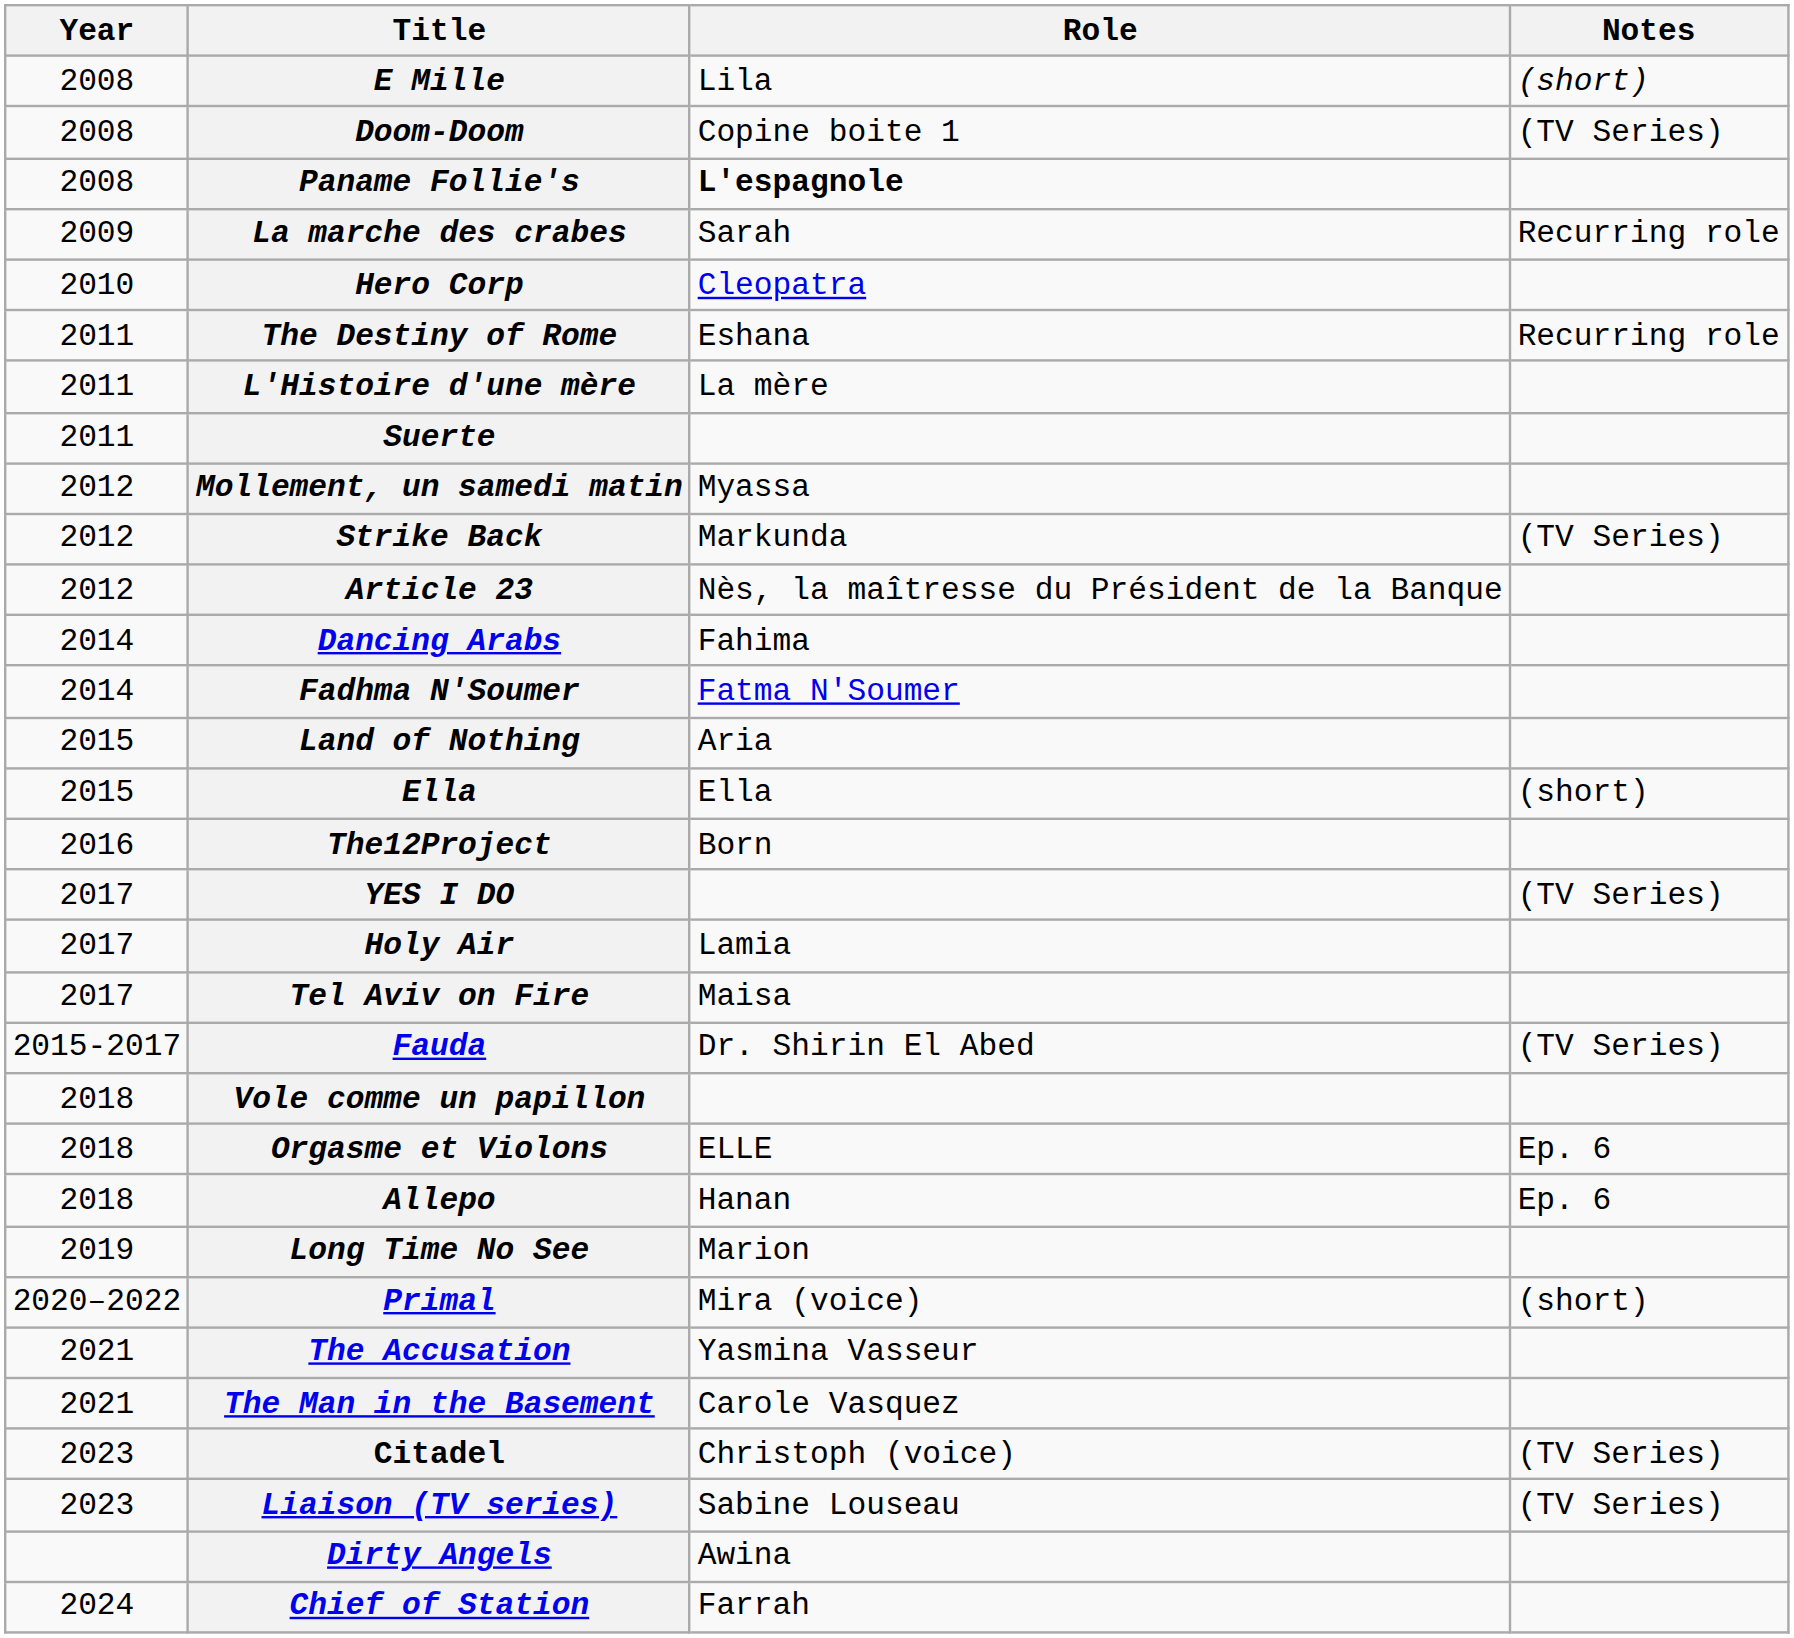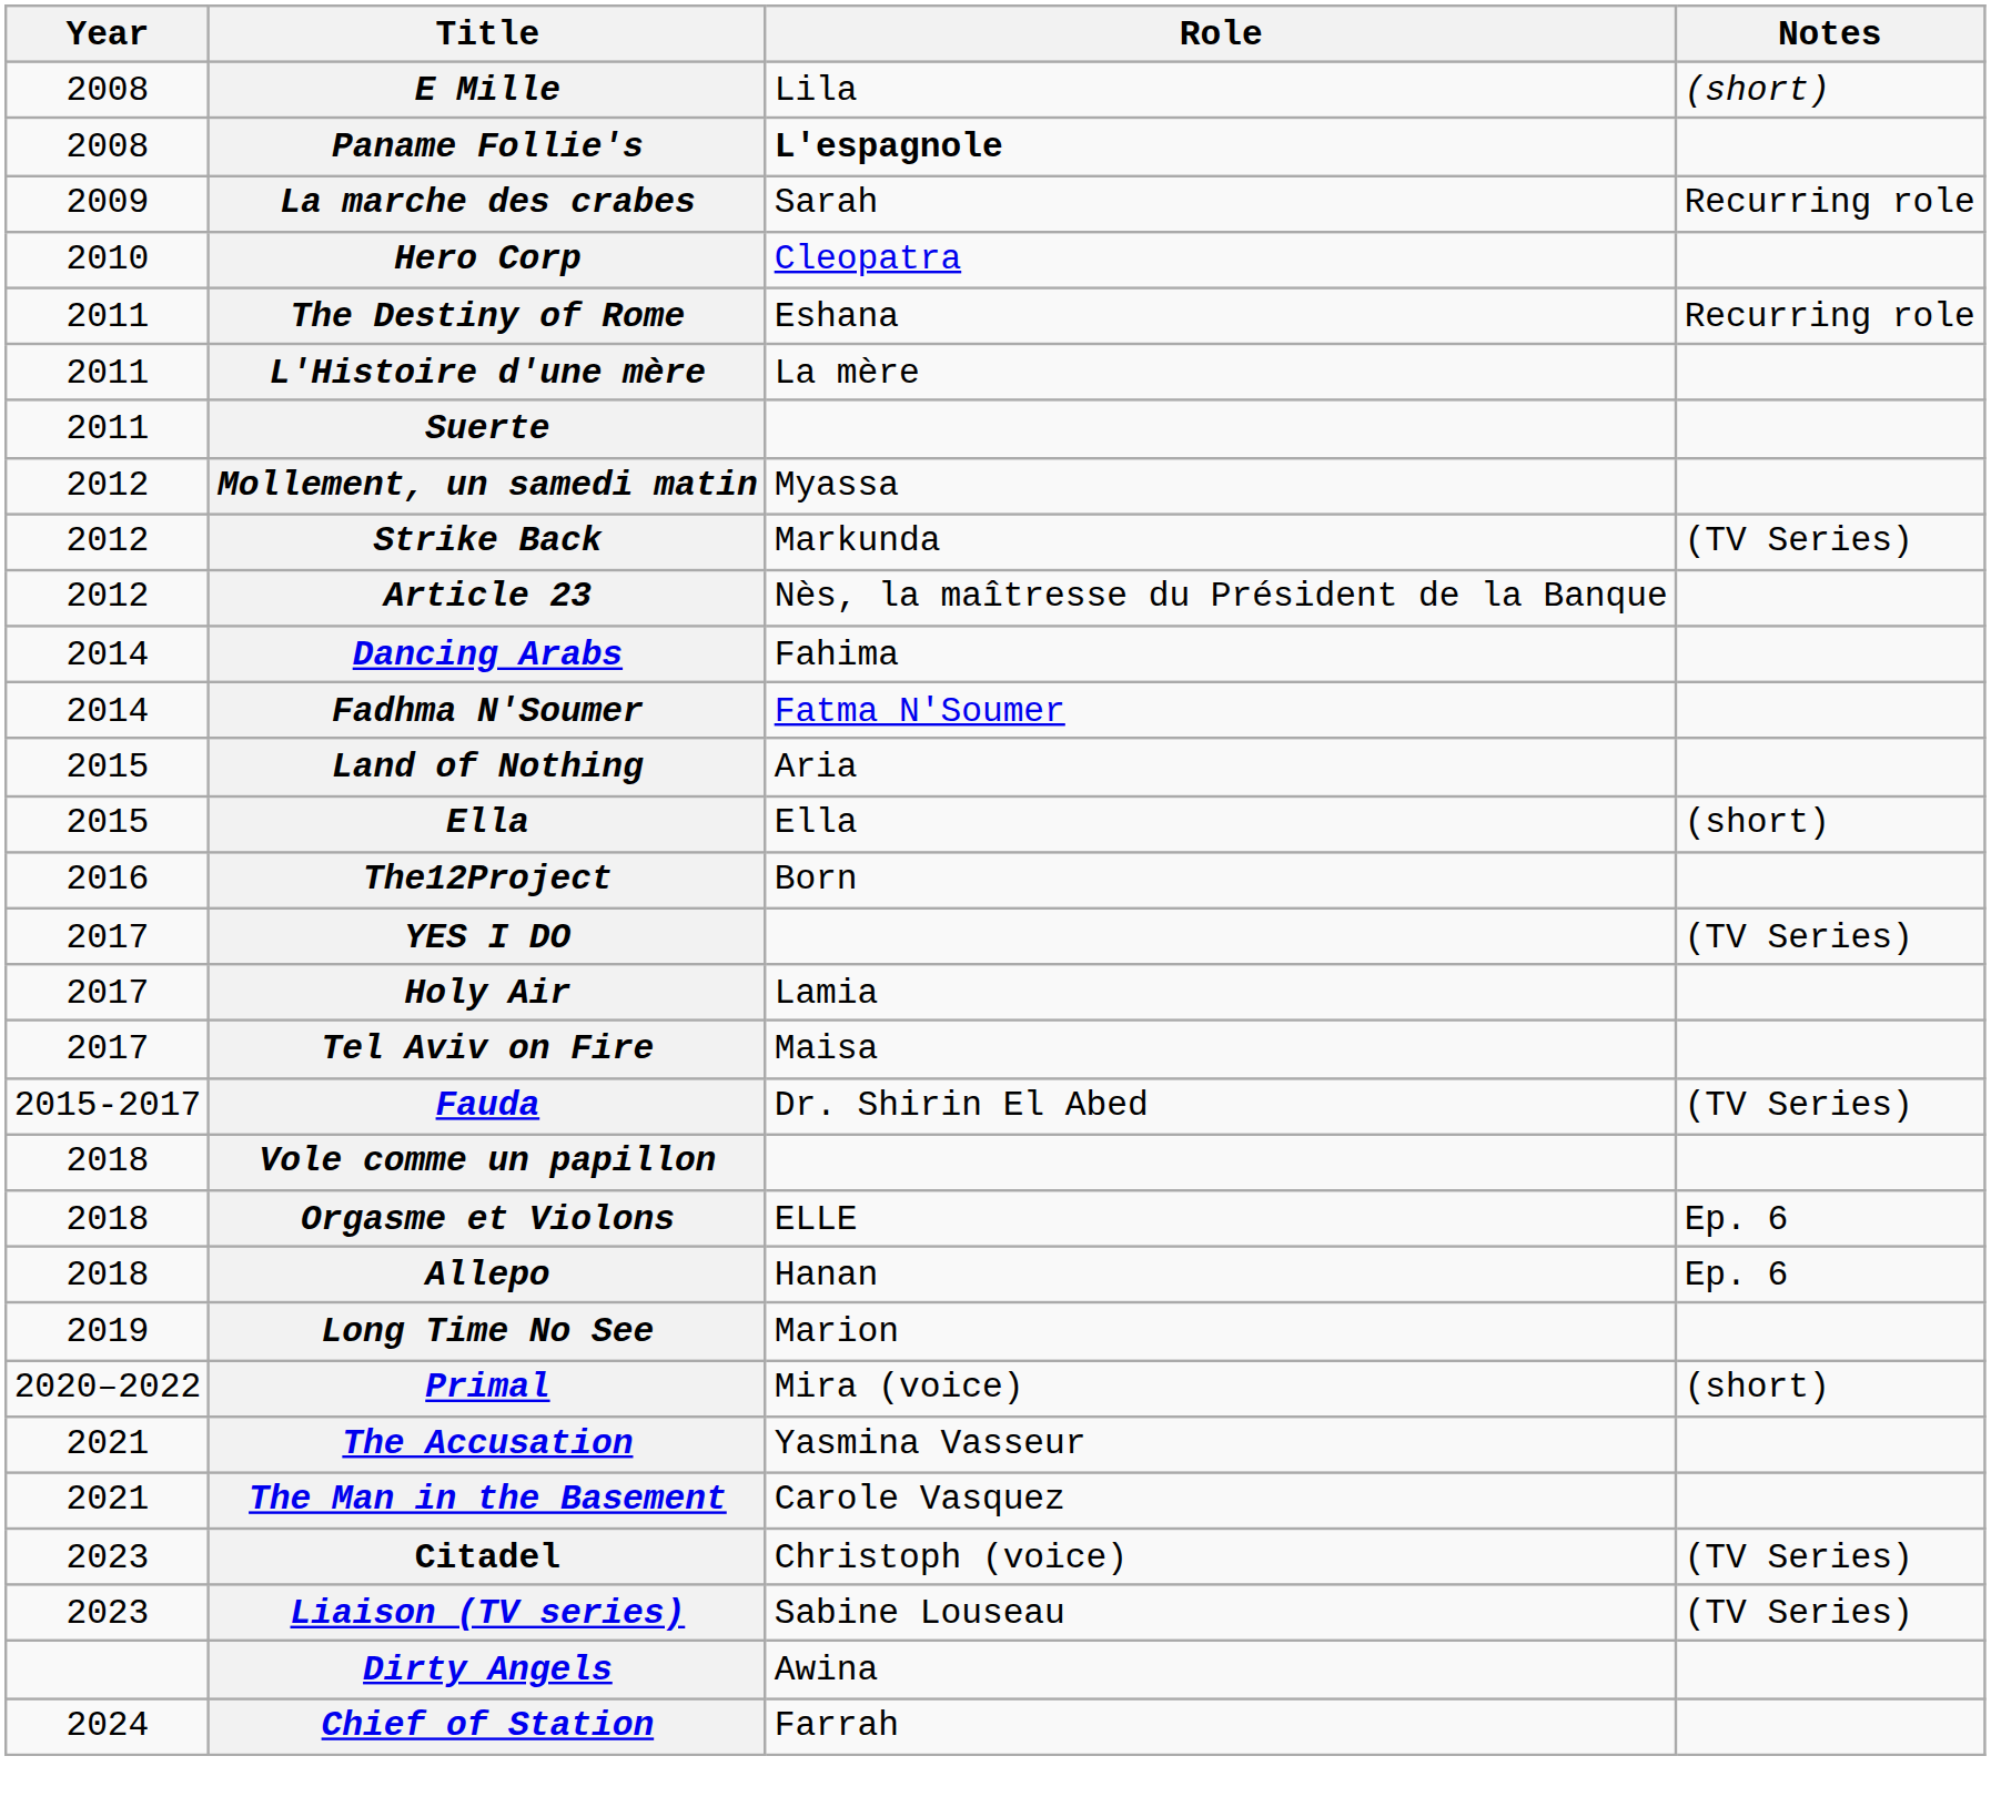 <table class="wikitable sortable plainrowheaders">
 <tr>
 <th scope="col">Year</th>
 <th scope="col">Title</th>
 <th scope="col">Role</th>
 <th scope="col" class="unsortable">Notes</th>
 </tr>
 <tr>
 <td align="center">2008</td>
 <th scope="row"><em>E Mille</em></th>
 <td>Lila</td>
 <td><em>(short)</em></td>
-</tr>
-<tr>
-<td align="center">2008</td>
-<th scope="row"><em>Doom-Doom</em></th>
-<td>Copine boite 1</td>
-<td>(TV Series)</td>
 </tr>
 <tr>
 <td align="center">2008</td>
 <th scope="row"><em>Paname Follie's</em></th>
 <td><strong>L'espagnole</strong></td>
 <td></td>
 </tr>
 <tr>
 <td align="center">2009</td>
 <th scope="row"><em>La marche des crabes</em></th>
 <td>Sarah</td>
 <td>Recurring role</td>
 </tr>
 <tr>
 <td align="center">2010</td>
 <th scope="row"><em>Hero Corp</em></th>
 <td><a href='#'>Cleopatra</a></td>
 <td></td>
 </tr>
 <tr>
 <td align="center">2011</td>
 <th scope="row"><em>The Destiny of Rome</em></th>
 <td>Eshana</td>
 <td>Recurring role</td>
 </tr>
 <tr>
 <td align="center">2011</td>
 <th scope="row"><em>L'Histoire d'une mère</em></th>
 <td>La mère</td>
 <td></td>
 </tr>
 <tr>
 <td align="center">2011</td>
 <th scope="row"><em>Suerte </em></th>
 <td></td>
 <td></td>
 </tr>
 <tr>
 <td align="center">2012</td>
 <th scope="row"><em>Mollement, un samedi matin</em></th>
 <td>Myassa</td>
 <td></td>
 </tr>
 <tr>
 <td align="center">2012</td>
 <th scope="row"><em>Strike Back</em></th>
 <td>Markunda</td>
 <td>(TV Series)</td>
 </tr>
 <tr>
 <td align="center">2012</td>
 <th scope="row"><em>Article 23</em></th>
 <td>Nès, la maîtresse du Président de la Banque</td>
 <td></td>
 </tr>
 <tr>
 <td align="center">2014</td>
 <th scope="row"><em><a href='#'>Dancing Arabs</a></em></th>
 <td>Fahima</td>
 <td></td>
 </tr>
 <tr>
 <td align="center">2014</td>
 <th scope="row"><em>Fadhma N'Soumer</em></th>
 <td><a href='#'>Fatma N'Soumer</a></td>
 <td></td>
 </tr>
 <tr>
 <td align="center">2015</td>
 <th scope="row"><em>Land of Nothing</em></th>
 <td>Aria</td>
 <td></td>
 </tr>
 <tr>
 <td align="center">2015</td>
 <th scope="row"><em>Ella</em></th>
 <td>Ella</td>
 <td>(short)</td>
 </tr>
 <tr>
 <td align="center">2016</td>
 <th scope="row"><em>The12Project</em></th>
 <td>Born</td>
 <td></td>
 </tr>
 <tr>
 <td align="center">2017</td>
 <th scope="row"><em>YES I DO</em></th>
 <td></td>
 <td>(TV Series)</td>
 </tr>
 <tr>
 <td align="center">2017</td>
 <th scope="row"><em>Holy Air</em></th>
 <td>Lamia</td>
 <td></td>
 </tr>
 <tr>
 <td align="center">2017</td>
 <th scope="row"><em>Tel Aviv on Fire</em></th>
 <td>Maisa</td>
 <td></td>
 </tr>
 <tr>
 <td align="center">2015-2017</td>
 <th scope="row"><em><a href='#'>Fauda</a></em></th>
 <td>Dr. Shirin El Abed</td>
 <td>(TV Series)</td>
 </tr>
 <tr>
 <td align="center">2018</td>
 <th scope="row"><em>Vole comme un papillon</em></th>
 <td></td>
 <td></td>
 </tr>
 <tr>
 <td align="center">2018</td>
 <th scope="row"><em>Orgasme et Violons</em></th>
 <td>ELLE</td>
 <td>Ep. 6</td>
 </tr>
 <tr>
 <td align="center">2018</td>
 <th scope="row"><em>Allepo</em></th>
 <td>Hanan</td>
 <td>Ep. 6</td>
 </tr>
 <tr>
 <td align="center">2019</td>
 <th scope="row"><em>Long Time No See</em></th>
 <td>Marion</td>
 <td></td>
 </tr>
 <tr>
 <td align="center">2020–2022</td>
 <th scope="row"><em><a href='#'>Primal</a></em></th>
 <td>Mira (voice)</td>
 <td>(short)</td>
 </tr>
 <tr>
 <td align="center">2021</td>
 <th scope="row"><em><a href='#'>The Accusation</a></em></th>
 <td>Yasmina Vasseur</td>
 <td></td>
 </tr>
 <tr>
 <td align="center">2021</td>
 <th scope="row"><em><a href='#'>The Man in the Basement</a></em></th>
 <td>Carole Vasquez</td>
 <td></td>
 </tr>
 <tr>
 <td align="center">2023</td>
 <th scope="row">Citadel</th>
 <td>Christoph (voice)</td>
 <td>(TV Series)</td>
 </tr>
 <tr>
 <td align="center">2023</td>
 <th scope="row"><em><a href='#'>Liaison (TV series)</a></em></th>
 <td>Sabine Louseau</td>
 <td>(TV Series)</td>
 </tr>
 <tr>
 <td></td>
 <th scope="row"><em><a href='#'>Dirty Angels</a></em></th>
 <td>Awina</td>
 <td></td>
 </tr>
 <tr>
 <td align="center">2024</td>
 <th scope="row"><em><a href='#'>Chief of Station</a></em></th>
 <td>Farrah</td>
 <td></td>
 </tr>
 </table>
